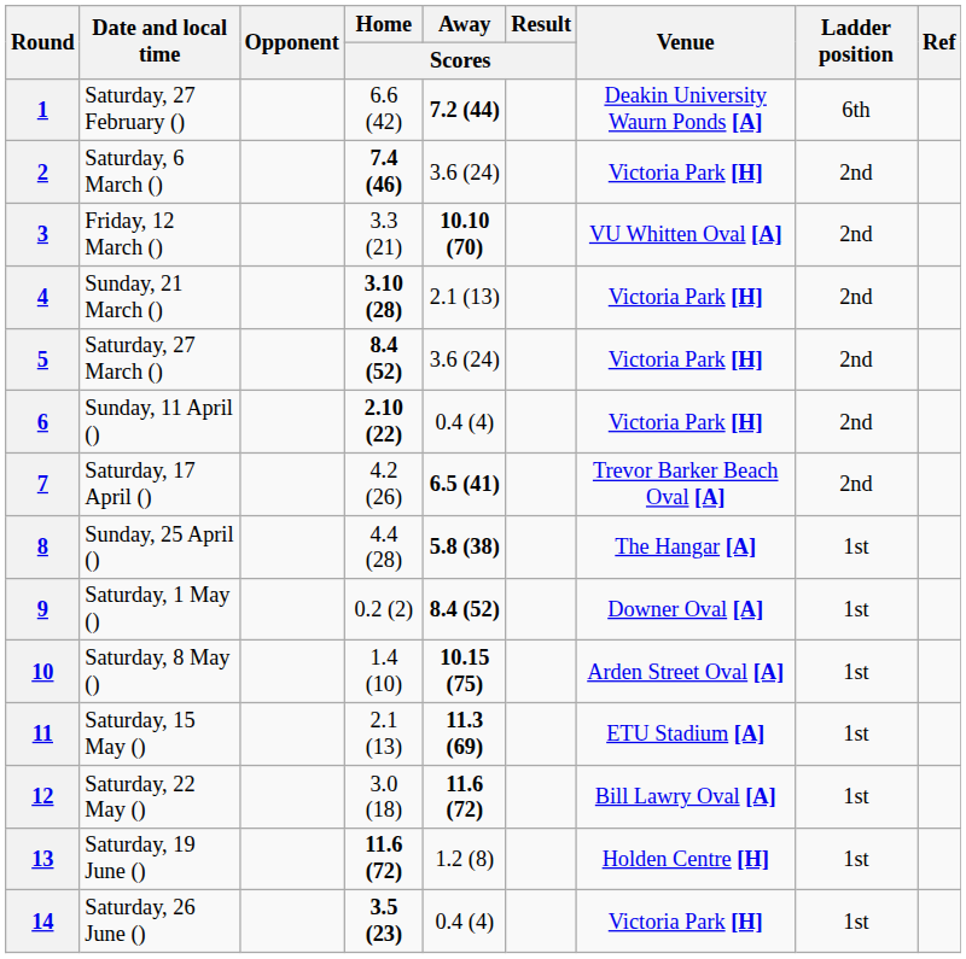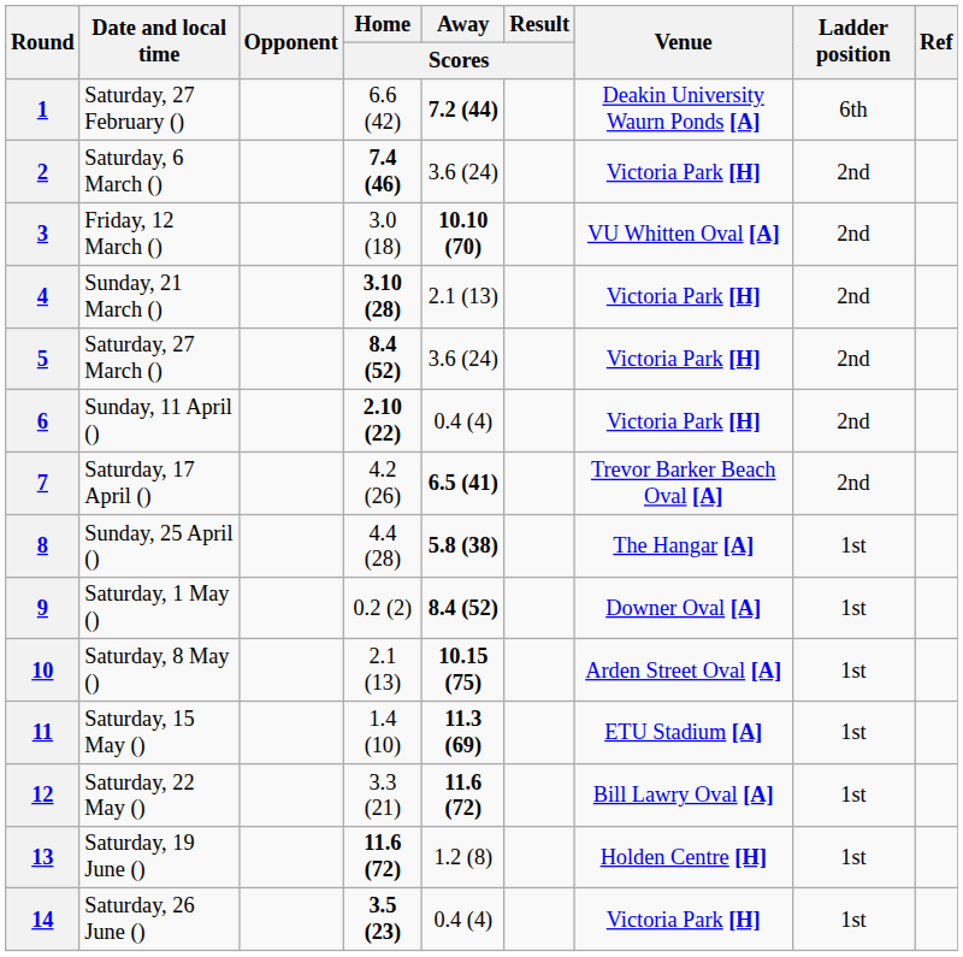 <table class="wikitable plainrowheaders" style="font-size:90%; width:100%; text-align:center;">
 <tr>
 <th rowspan="2" scope="col">Round</th>
 <th rowspan="2" scope="col">Date and local time</th>
 <th rowspan="2" scope="col">Opponent</th>
 <th scope="col">Home</th>
 <th scope="col">Away</th>
 <th scope="col">Result</th>
 <th rowspan="2" scope="col">Venue</th>
 <th rowspan="2" scope="col">Ladder position</th>
 <th rowspan="2" scope="col" class="unsortable">Ref</th>
 </tr>
 <tr>
 <th colspan="3" scope="col">Scores</th>
 </tr>
 <tr>
 <th scope="row" style="text-align: center;"><a href='#'>1</a></th>
 <td align="left">Saturday, 27 February ()</td>
 <td align="left"></td>
 <td>6.6 (42)</td>
 <td><strong>7.2 (44)</strong></td>
 <td></td>
 <td><a href='#'>Deakin University Waurn Ponds</a> <a href='#'><strong>[A]</strong></a></td>
 <td>6th</td>
 <td></td>
 </tr>
 <tr>
 <th scope="row" style="text-align: center;"><a href='#'>2</a></th>
 <td align="left">Saturday, 6 March ()</td>
 <td align="left"></td>
 <td><strong>7.4 (46)</strong></td>
 <td>3.6 (24)</td>
 <td></td>
 <td><a href='#'>Victoria Park</a> <a href='#'><strong>[H]</strong></a></td>
 <td>2nd</td>
 <td></td>
 </tr>
 <tr>
 <th scope="row" style="text-align: center;"><a href='#'>3</a></th>
 <td align="left">Friday, 12 March ()</td>
 <td align="left"></td>
-<td>3.3 (21)</td>
+<td>3.0 (18)</td>
 <td><strong>10.10 (70)</strong></td>
 <td></td>
 <td><a href='#'>VU Whitten Oval</a> <a href='#'><strong>[A]</strong></a></td>
 <td>2nd</td>
 <td></td>
 </tr>
 <tr>
 <th scope="row" style="text-align: center;"><a href='#'>4</a></th>
 <td align="left">Sunday, 21 March ()</td>
 <td align="left"></td>
 <td><strong>3.10 (28)</strong></td>
 <td>2.1 (13)</td>
 <td></td>
 <td><a href='#'>Victoria Park</a> <a href='#'><strong>[H]</strong></a></td>
 <td>2nd</td>
 <td></td>
 </tr>
 <tr>
 <th scope="row" style="text-align: center;"><a href='#'>5</a></th>
 <td align="left">Saturday, 27 March ()</td>
 <td align="left"></td>
 <td><strong>8.4 (52)</strong></td>
 <td>3.6 (24)</td>
 <td></td>
 <td><a href='#'>Victoria Park</a> <a href='#'><strong>[H]</strong></a></td>
 <td>2nd</td>
 <td></td>
 </tr>
 <tr>
 <th scope="row" style="text-align: center;"><a href='#'>6</a></th>
 <td align="left">Sunday, 11 April ()</td>
 <td align="left"></td>
 <td><strong>2.10 (22)</strong></td>
 <td>0.4 (4)</td>
 <td></td>
 <td><a href='#'>Victoria Park</a> <a href='#'><strong>[H]</strong></a></td>
 <td>2nd</td>
 <td></td>
 </tr>
 <tr>
 <th scope="row" style="text-align: center;"><a href='#'>7</a></th>
 <td align="left">Saturday, 17 April ()</td>
 <td align="left"></td>
 <td>4.2 (26)</td>
 <td><strong>6.5 (41)</strong></td>
 <td></td>
 <td><a href='#'>Trevor Barker Beach Oval</a> <a href='#'><strong>[A]</strong></a></td>
 <td>2nd</td>
 <td></td>
 </tr>
 <tr>
 <th scope="row" style="text-align: center;"><a href='#'>8</a></th>
 <td align="left">Sunday, 25 April ()</td>
 <td align="left"></td>
 <td>4.4 (28)</td>
 <td><strong>5.8 (38)</strong></td>
 <td></td>
 <td><a href='#'>The Hangar</a> <a href='#'><strong>[A]</strong></a></td>
 <td>1st</td>
 <td></td>
 </tr>
 <tr>
 <th scope="row" style="text-align: center;"><a href='#'>9</a></th>
 <td align="left">Saturday, 1 May ()</td>
 <td align="left"></td>
 <td>0.2 (2)</td>
 <td><strong>8.4 (52)</strong></td>
 <td></td>
 <td><a href='#'>Downer Oval</a> <a href='#'><strong>[A]</strong></a></td>
 <td>1st</td>
 <td></td>
 </tr>
 <tr>
 <th scope="row" style="text-align: center;"><a href='#'>10</a></th>
 <td align="left">Saturday, 8 May ()</td>
 <td align="left"></td>
-<td>1.4 (10)</td>
+<td>2.1 (13)</td>
 <td><strong>10.15 (75)</strong></td>
 <td></td>
 <td><a href='#'>Arden Street Oval</a> <a href='#'><strong>[A]</strong></a></td>
 <td>1st</td>
 <td></td>
 </tr>
 <tr>
 <th scope="row" style="text-align: center;"><a href='#'>11</a></th>
 <td align="left">Saturday, 15 May ()</td>
 <td align="left"></td>
-<td>2.1 (13)</td>
+<td>1.4 (10)</td>
 <td><strong>11.3 (69)</strong></td>
 <td></td>
 <td><a href='#'>ETU Stadium</a> <a href='#'><strong>[A]</strong></a></td>
 <td>1st</td>
 <td></td>
 </tr>
 <tr>
 <th scope="row" style="text-align: center;"><a href='#'>12</a></th>
 <td align="left">Saturday, 22 May ()</td>
 <td align="left"></td>
-<td>3.0 (18)</td>
+<td>3.3 (21)</td>
 <td><strong>11.6 (72)</strong></td>
 <td></td>
 <td><a href='#'>Bill Lawry Oval</a> <a href='#'><strong>[A]</strong></a></td>
 <td>1st</td>
 <td></td>
 </tr>
 <tr>
 <th scope="row" style="text-align: center;"><a href='#'>13</a></th>
 <td align="left">Saturday, 19 June ()</td>
 <td align="left"></td>
 <td><strong>11.6 (72)</strong></td>
 <td>1.2 (8)</td>
 <td></td>
 <td><a href='#'>Holden Centre</a> <a href='#'><strong>[H]</strong></a></td>
 <td>1st</td>
 <td></td>
 </tr>
 <tr>
 <th scope="row" style="text-align: center;"><a href='#'>14</a></th>
 <td align="left">Saturday, 26 June ()</td>
 <td align="left"></td>
 <td><strong>3.5 (23)</strong></td>
 <td>0.4 (4)</td>
 <td></td>
 <td><a href='#'>Victoria Park</a> <a href='#'><strong>[H]</strong></a></td>
 <td>1st</td>
 <td></td>
 </tr>
 </table>
